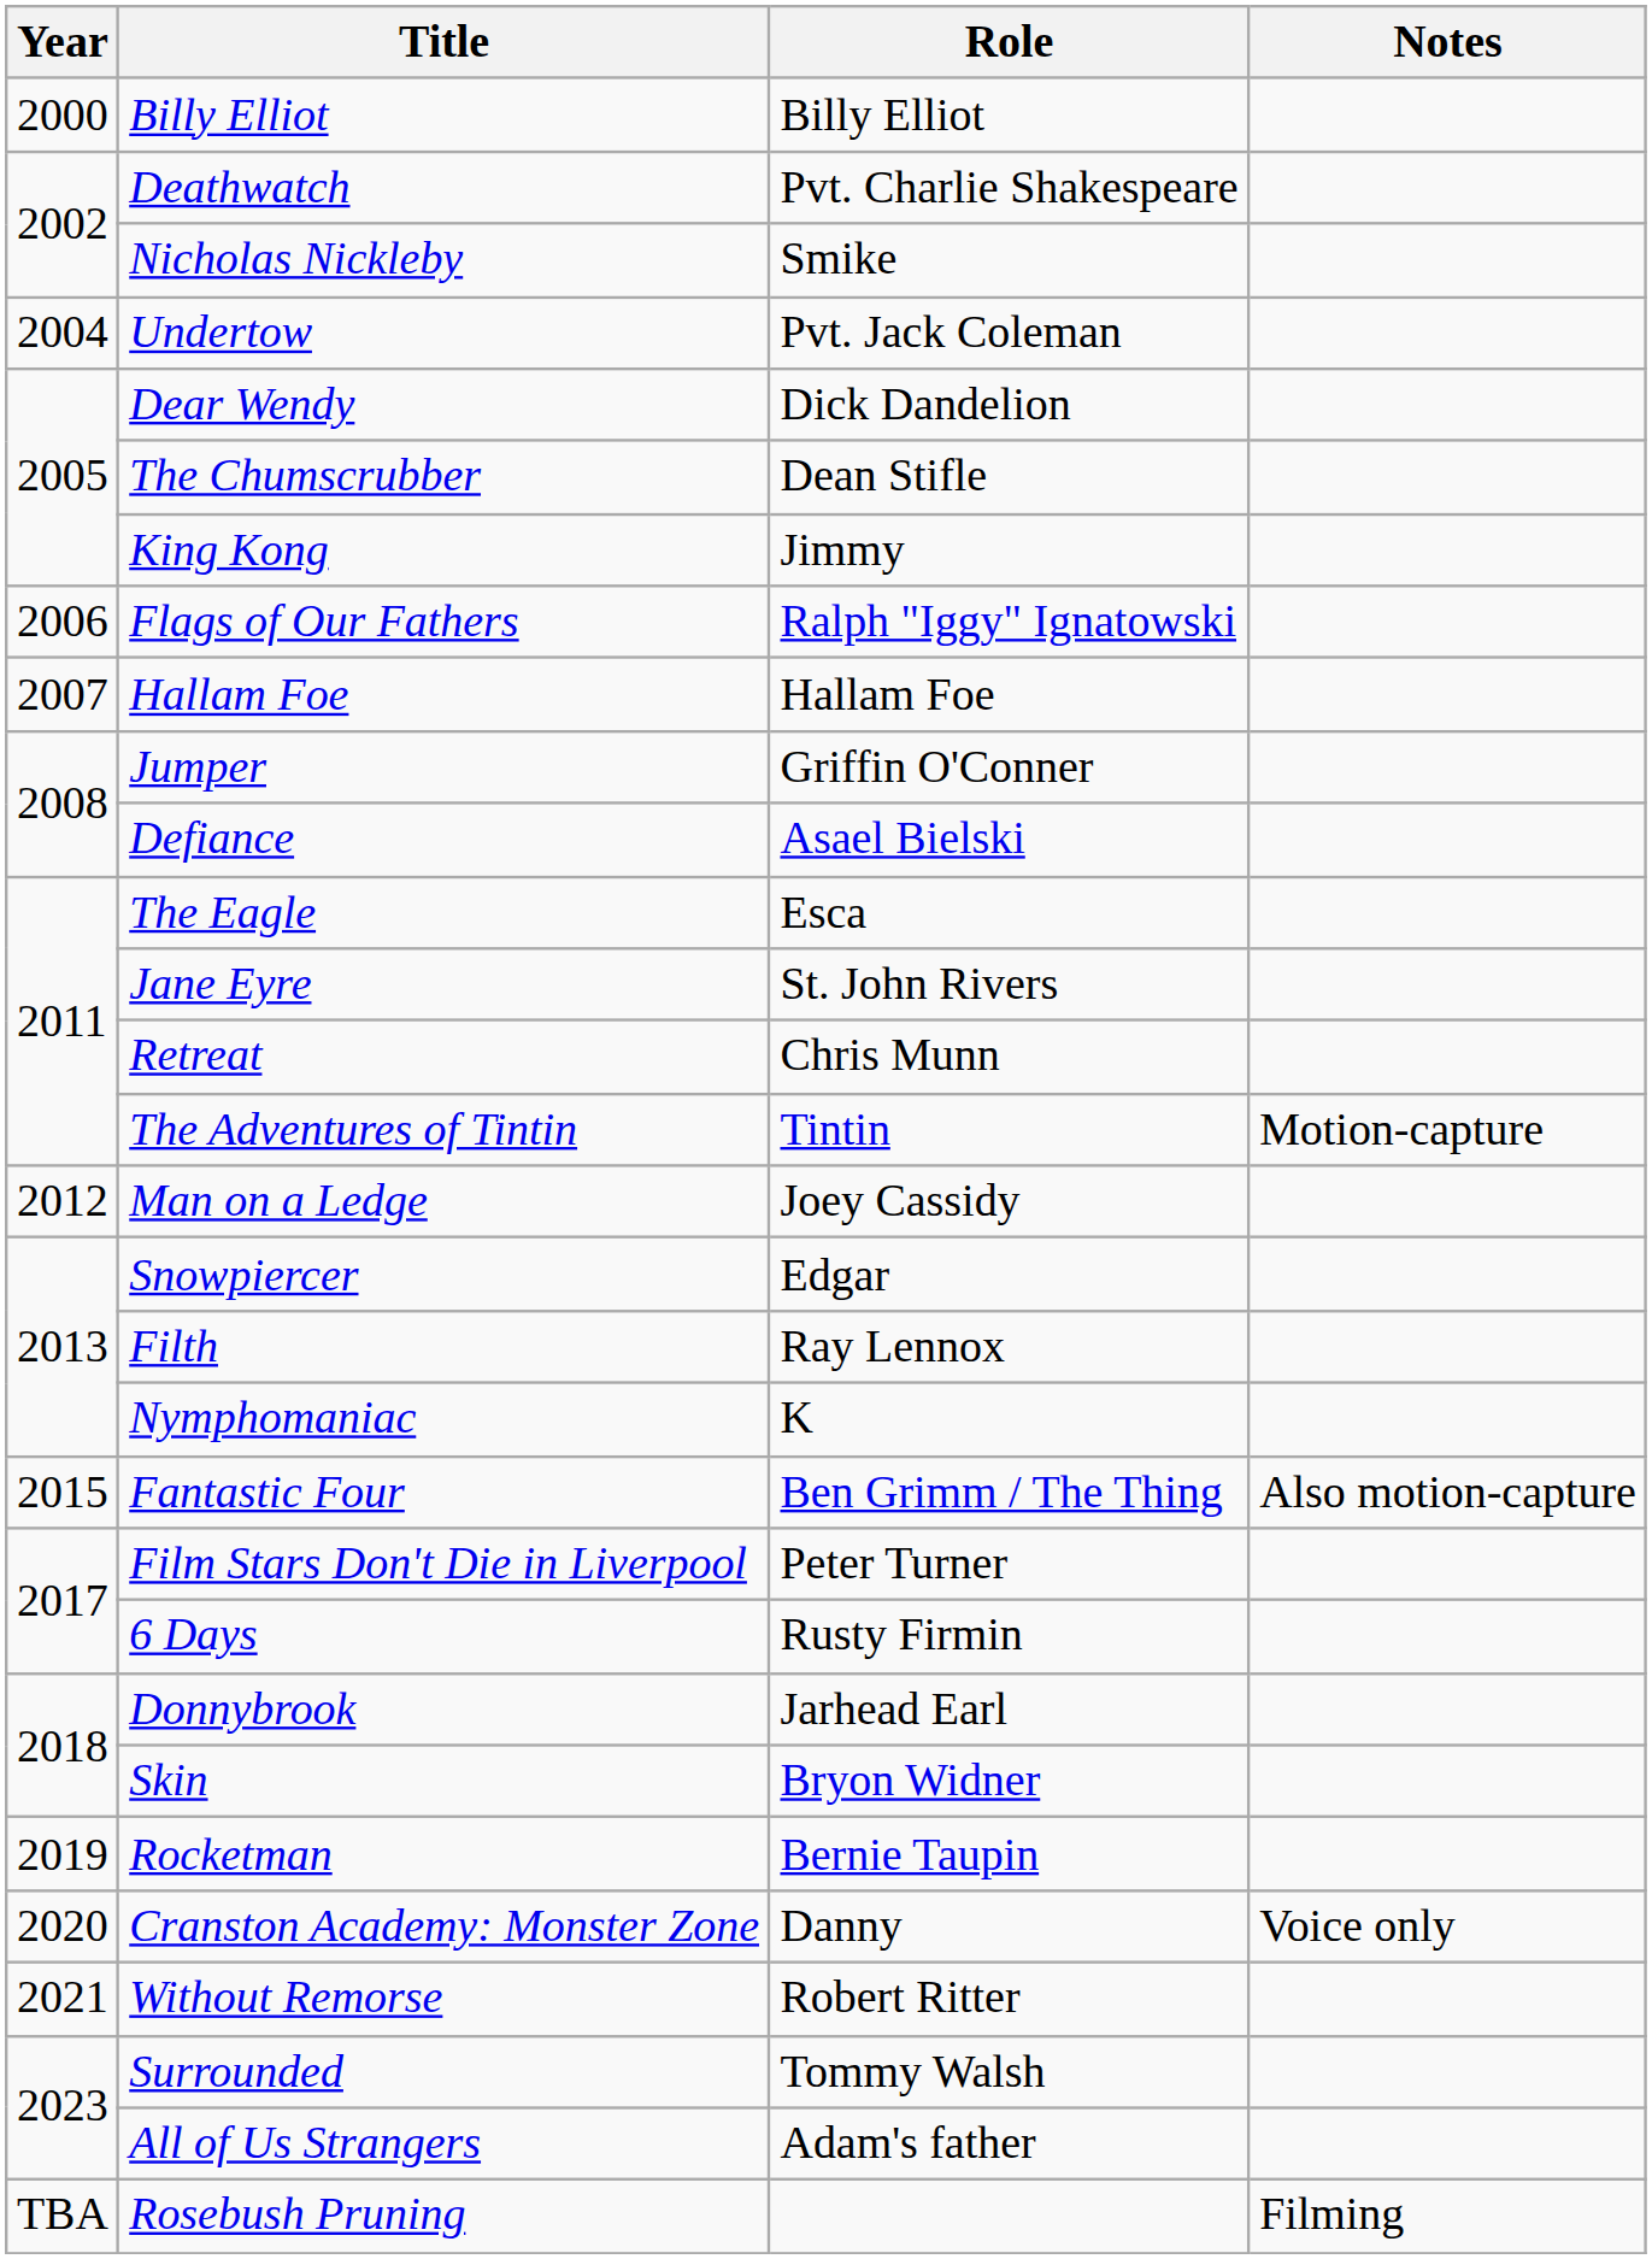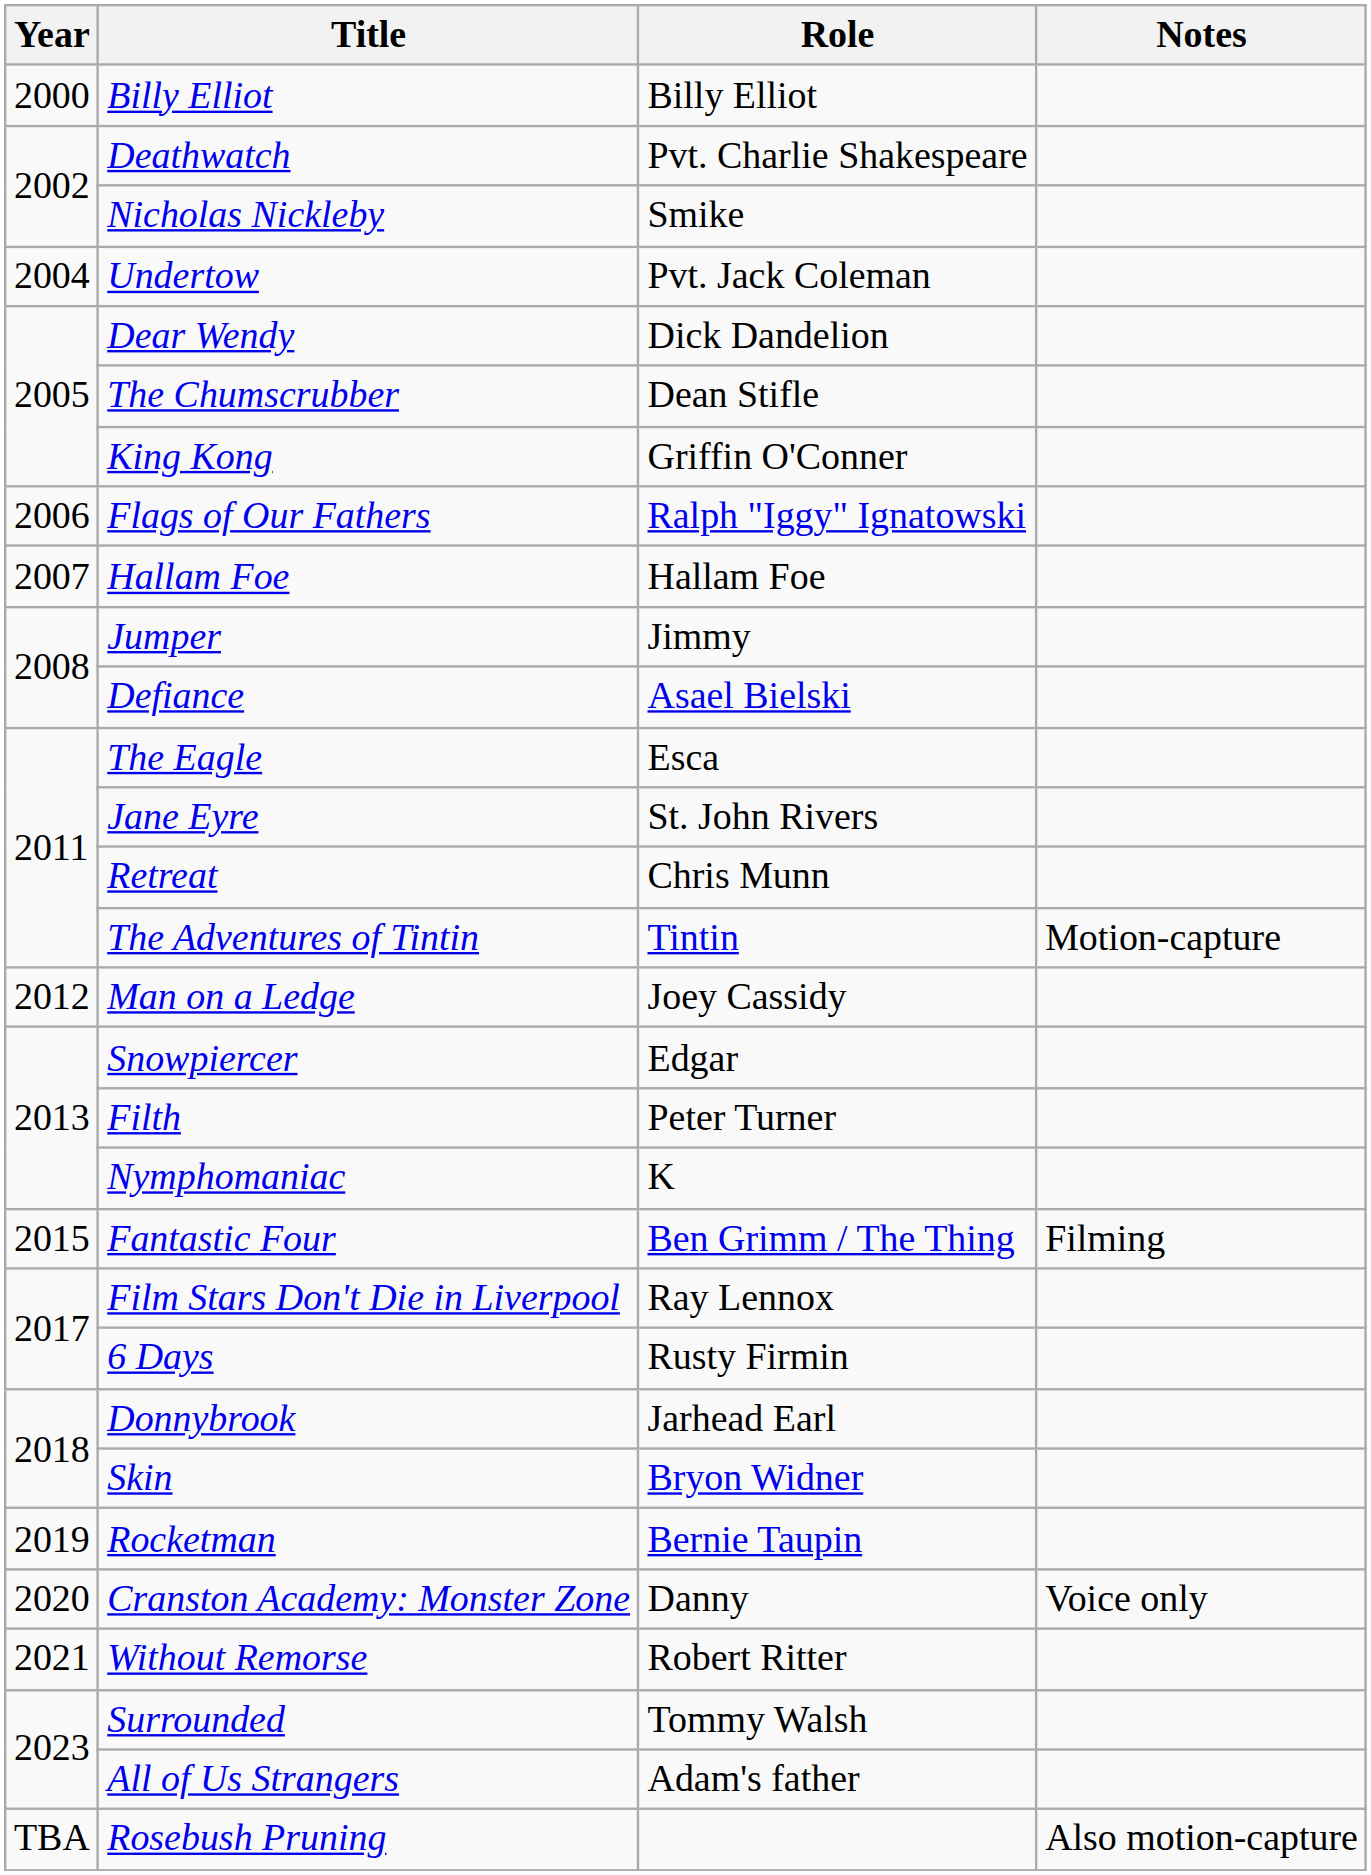 <table class="wikitable sortable">
 <tr>
 <th>Year</th>
 <th>Title</th>
 <th>Role</th>
 <th>Notes</th>
 </tr>
 <tr>
 <td>2000</td>
 <td><em><a href='#'>Billy Elliot</a></em></td>
 <td>Billy Elliot</td>
 <td></td>
 </tr>
 <tr>
 <td rowspan=2>2002</td>
 <td><em><a href='#'>Deathwatch</a></em></td>
 <td>Pvt. Charlie Shakespeare</td>
 <td></td>
 </tr>
 <tr>
 <td><em><a href='#'>Nicholas Nickleby</a></em></td>
 <td>Smike</td>
 <td></td>
 </tr>
 <tr>
 <td>2004</td>
 <td><em><a href='#'>Undertow</a></em></td>
 <td>Pvt. Jack Coleman</td>
 <td></td>
 </tr>
 <tr>
 <td rowspan=3>2005</td>
 <td><em><a href='#'>Dear Wendy</a></em></td>
 <td>Dick Dandelion</td>
 <td></td>
 </tr>
 <tr>
 <td><em><a href='#'>The Chumscrubber</a></em></td>
 <td>Dean Stifle</td>
 <td></td>
 </tr>
 <tr>
 <td><em><a href='#'>King Kong</a></em></td>
-<td>Jimmy</td>
+<td>Griffin O'Conner</td>
 <td></td>
 </tr>
 <tr>
 <td>2006</td>
 <td><em><a href='#'>Flags of Our Fathers</a></em></td>
 <td><a href='#'>Ralph "Iggy" Ignatowski</a></td>
 <td></td>
 </tr>
 <tr>
 <td>2007</td>
 <td><em><a href='#'>Hallam Foe</a></em></td>
 <td>Hallam Foe</td>
 <td></td>
 </tr>
 <tr>
 <td rowspan=2>2008</td>
 <td><em><a href='#'>Jumper</a></em></td>
-<td>Griffin O'Conner</td>
+<td>Jimmy</td>
 <td></td>
 </tr>
 <tr>
 <td><em><a href='#'>Defiance</a></em></td>
 <td><a href='#'>Asael Bielski</a></td>
 <td></td>
 </tr>
 <tr>
 <td rowspan=4>2011</td>
 <td><em><a href='#'>The Eagle</a></em></td>
 <td>Esca</td>
 <td></td>
 </tr>
 <tr>
 <td><em><a href='#'>Jane Eyre</a></em></td>
 <td>St. John Rivers</td>
 <td></td>
 </tr>
 <tr>
 <td><em><a href='#'>Retreat</a></em></td>
 <td>Chris Munn</td>
 <td></td>
 </tr>
 <tr>
 <td><em><a href='#'>The Adventures of Tintin</a></em></td>
 <td><a href='#'>Tintin</a></td>
 <td>Motion-capture</td>
 </tr>
 <tr>
 <td>2012</td>
 <td><em><a href='#'>Man on a Ledge</a></em></td>
 <td>Joey Cassidy</td>
 <td></td>
 </tr>
 <tr>
 <td rowspan=3>2013</td>
 <td><em><a href='#'>Snowpiercer</a></em></td>
 <td>Edgar</td>
 <td></td>
 </tr>
 <tr>
 <td><em><a href='#'>Filth</a></em></td>
-<td>Ray Lennox</td>
+<td>Peter Turner</td>
 <td></td>
 </tr>
 <tr>
 <td><em><a href='#'>Nymphomaniac</a></em></td>
 <td>K</td>
 <td></td>
 </tr>
 <tr>
 <td>2015</td>
 <td><em><a href='#'>Fantastic Four</a></em></td>
 <td><a href='#'>Ben Grimm / The Thing</a></td>
-<td>Also motion-capture</td>
+<td>Filming</td>
 </tr>
 <tr>
 <td rowspan=2>2017</td>
 <td><em><a href='#'>Film Stars Don't Die in Liverpool</a></em></td>
-<td>Peter Turner</td>
+<td>Ray Lennox</td>
 <td></td>
 </tr>
 <tr>
 <td><em><a href='#'>6 Days</a></em></td>
 <td>Rusty Firmin</td>
 <td></td>
 </tr>
 <tr>
 <td rowspan=2>2018</td>
 <td><em><a href='#'>Donnybrook</a></em></td>
 <td>Jarhead Earl</td>
 <td></td>
 </tr>
 <tr>
 <td><em><a href='#'>Skin</a></em></td>
 <td><a href='#'>Bryon Widner</a></td>
 <td></td>
 </tr>
 <tr>
 <td>2019</td>
 <td><em><a href='#'>Rocketman</a></em></td>
 <td><a href='#'>Bernie Taupin</a></td>
 <td></td>
 </tr>
 <tr>
 <td>2020</td>
 <td><em><a href='#'>Cranston Academy: Monster Zone</a></em></td>
 <td>Danny</td>
 <td>Voice only</td>
 </tr>
 <tr>
 <td>2021</td>
 <td><em><a href='#'>Without Remorse</a></em></td>
 <td>Robert Ritter</td>
 <td></td>
 </tr>
 <tr>
 <td rowspan=2>2023</td>
 <td><em><a href='#'>Surrounded</a></em></td>
 <td>Tommy Walsh</td>
 <td></td>
 </tr>
 <tr>
 <td><em><a href='#'>All of Us Strangers</a></em></td>
 <td>Adam's father</td>
 <td></td>
 </tr>
 <tr>
 <td>TBA</td>
 <td><em><a href='#'>Rosebush Pruning</a></em></td>
 <td></td>
-<td>Filming</td>
+<td>Also motion-capture</td>
 </tr>
 </table>
